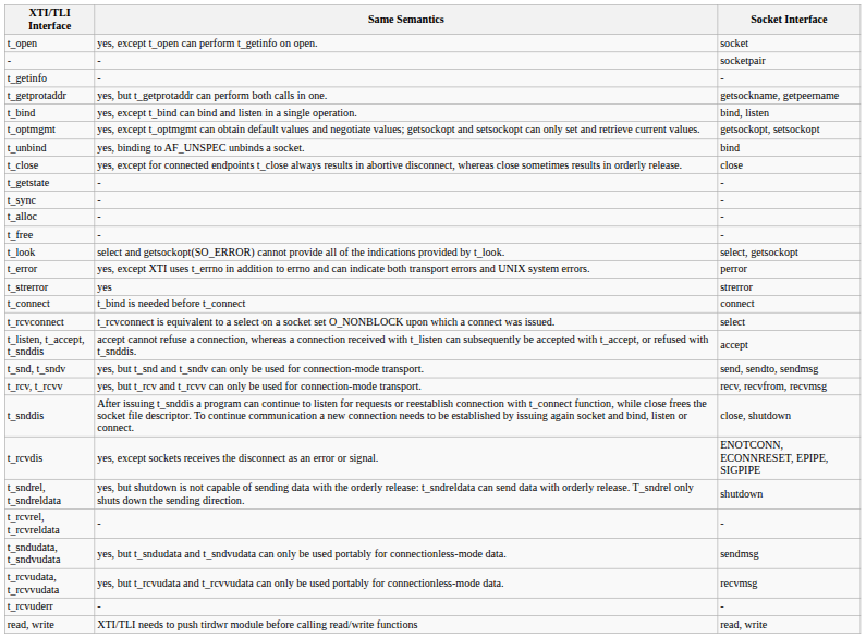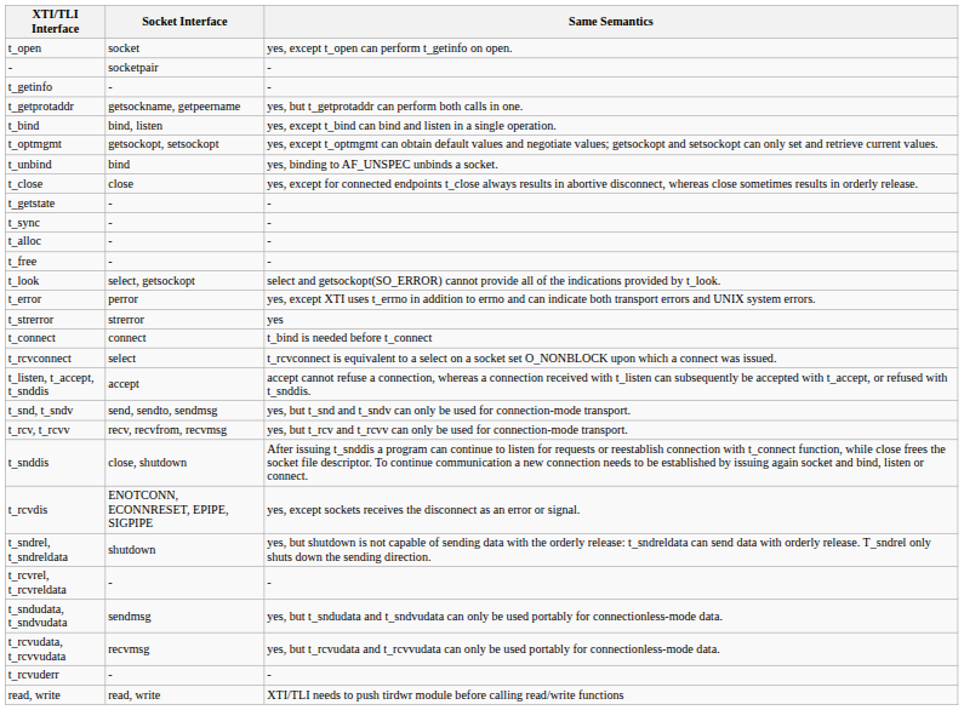 <table class="wikitable" border="1">
 <tr>
 <th>XTI/TLI Interface</th>
+<th>Socket Interface</th>
 <th>Same Semantics</th>
-<th>Socket Interface</th>
 </tr>
 <tr>
 <td>t_open</td>
+<td>socket</td>
 <td>yes, except t_open can perform t_getinfo on open.</td>
-<td>socket</td>
 </tr>
 <tr>
 <td>-</td>
+<td>socketpair</td>
 <td>-</td>
-<td>socketpair</td>
 </tr>
 <tr>
 <td>t_getinfo</td>
 <td>-</td>
 <td>-</td>
 </tr>
 <tr>
 <td>t_getprotaddr</td>
+<td>getsockname, getpeername</td>
 <td>yes, but t_getprotaddr can perform both calls in one.</td>
-<td>getsockname, getpeername</td>
 </tr>
 <tr>
 <td>t_bind</td>
+<td>bind, listen</td>
 <td>yes, except t_bind can bind and listen in a single operation.</td>
-<td>bind, listen</td>
 </tr>
 <tr>
 <td>t_optmgmt</td>
+<td>getsockopt, setsockopt</td>
 <td>yes, except t_optmgmt can obtain default values and negotiate values; getsockopt and setsockopt can only set and retrieve current values.</td>
-<td>getsockopt, setsockopt</td>
 </tr>
 <tr>
 <td>t_unbind</td>
+<td>bind</td>
 <td>yes, binding to AF_UNSPEC unbinds a socket.</td>
-<td>bind</td>
 </tr>
 <tr>
 <td>t_close</td>
+<td>close</td>
 <td>yes, except for connected endpoints t_close always results in abortive disconnect, whereas close sometimes results in orderly release.</td>
-<td>close</td>
 </tr>
 <tr>
 <td>t_getstate</td>
 <td>-</td>
 <td>-</td>
 </tr>
 <tr>
 <td>t_sync</td>
 <td>-</td>
 <td>-</td>
 </tr>
 <tr>
 <td>t_alloc</td>
 <td>-</td>
 <td>-</td>
 </tr>
 <tr>
 <td>t_free</td>
 <td>-</td>
 <td>-</td>
 </tr>
 <tr>
 <td>t_look</td>
+<td>select, getsockopt</td>
 <td>select and getsockopt(SO_ERROR) cannot provide all of the indications provided by t_look.</td>
-<td>select, getsockopt</td>
 </tr>
 <tr>
 <td>t_error</td>
+<td>perror</td>
 <td>yes, except XTI uses t_errno in addition to errno and can indicate both transport errors and UNIX system errors.</td>
-<td>perror</td>
 </tr>
 <tr>
 <td>t_strerror</td>
+<td>strerror</td>
 <td>yes</td>
-<td>strerror</td>
 </tr>
 <tr>
 <td>t_connect</td>
+<td>connect</td>
 <td>t_bind is needed before t_connect</td>
-<td>connect</td>
 </tr>
 <tr>
 <td>t_rcvconnect</td>
+<td>select</td>
 <td>t_rcvconnect is equivalent to a select on a socket set O_NONBLOCK upon which a connect was issued.</td>
-<td>select</td>
 </tr>
 <tr>
 <td>t_listen, t_accept, t_snddis</td>
+<td>accept</td>
 <td>accept cannot refuse a connection, whereas a connection received with t_listen can subsequently be accepted with t_accept, or refused with t_snddis.</td>
-<td>accept</td>
 </tr>
 <tr>
 <td>t_snd, t_sndv</td>
+<td>send, sendto, sendmsg</td>
 <td>yes, but t_snd and t_sndv can only be used for connection-mode transport.</td>
-<td>send, sendto, sendmsg</td>
 </tr>
 <tr>
 <td>t_rcv, t_rcvv</td>
+<td>recv, recvfrom, recvmsg</td>
 <td>yes, but t_rcv and t_rcvv can only be used for connection-mode transport.</td>
-<td>recv, recvfrom, recvmsg</td>
 </tr>
 <tr>
 <td>t_snddis</td>
+<td>close, shutdown</td>
 <td>After issuing t_snddis a program can continue to listen for requests or reestablish connection with t_connect function, while close frees the socket file descriptor.  To continue communication a new connection needs to be established by issuing again socket and bind, listen or connect.</td>
-<td>close, shutdown</td>
 </tr>
 <tr>
 <td>t_rcvdis</td>
+<td>ENOTCONN, ECONNRESET, EPIPE, SIGPIPE</td>
 <td>yes, except sockets receives the disconnect as an error or signal.</td>
-<td>ENOTCONN, ECONNRESET, EPIPE, SIGPIPE</td>
 </tr>
 <tr>
 <td>t_sndrel, t_sndreldata</td>
+<td>shutdown</td>
 <td>yes, but shutdown is not capable of sending data with the orderly release: t_sndreldata can send data with orderly release.  T_sndrel only shuts down the sending direction.</td>
-<td>shutdown</td>
 </tr>
 <tr>
 <td>t_rcvrel, t_rcvreldata</td>
 <td>-</td>
 <td>-</td>
 </tr>
 <tr>
 <td>t_sndudata, t_sndvudata</td>
+<td>sendmsg</td>
 <td>yes, but t_sndudata and t_sndvudata can only be used portably for connectionless-mode data.</td>
-<td>sendmsg</td>
 </tr>
 <tr>
 <td>t_rcvudata, t_rcvvudata</td>
+<td>recvmsg</td>
 <td>yes, but t_rcvudata and t_rcvvudata can only be used portably for connectionless-mode data.</td>
-<td>recvmsg</td>
 </tr>
 <tr>
 <td>t_rcvuderr</td>
 <td>-</td>
 <td>-</td>
 </tr>
 <tr>
 <td>read, write</td>
+<td>read, write</td>
 <td>XTI/TLI needs to push tirdwr module before calling read/write functions</td>
-<td>read, write</td>
 </tr>
 </table>
